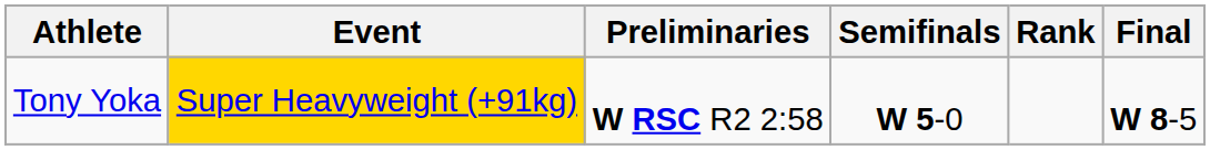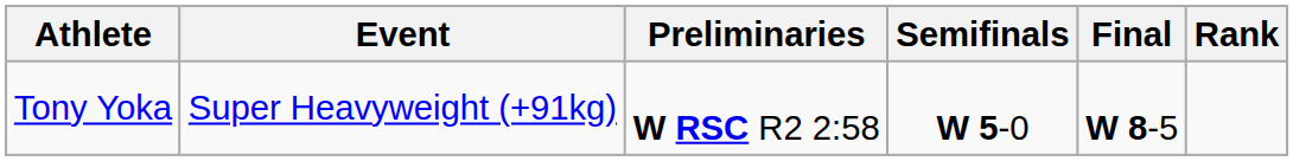 <table class="wikitable" border="1" style="font-size:90%">
 <tr>
 <th>Athlete</th>
 <th>Event</th>
 <th>Preliminaries</th>
 <th>Semifinals</th>
+<th>Final</th>
 <th>Rank</th>
-<th>Final</th>
 </tr>
 <tr>
 <td><a href='#'>Tony Yoka</a></td>
-<td style="background: gold;"><a href='#'>Super Heavyweight (+91kg)</a></td>
+<td><a href='#'>Super Heavyweight (+91kg)</a></td>
 <td align=center> <br> <strong>W</strong> <strong><a href='#'>RSC</a></strong> R2 2:58</td>
 <td align=center> <br> <strong>W</strong> <strong>5</strong>-0</td>
+<td align=center> <br> <strong>W</strong> <strong>8</strong>-5</td>
 <td align=center></td>
-<td align=center> <br> <strong>W</strong> <strong>8</strong>-5</td>
 </tr>
 </table>
